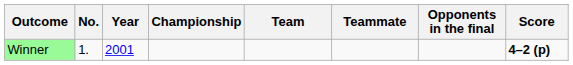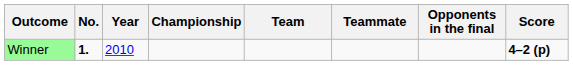 <table class="sortable wikitable">
 <tr>
 <th style="width:80px;">Outcome</th>
 <th style="width:20px;">No.</th>
 <th style="width:50px;">Year</th>
 <th style="width:100px;">Championship</th>
 <th style="width:100px;">Team</th>
 <th style="width:100px;">Teammate</th>
 <th style="width:100px;">Opponents in the final</th>
 <th style="width:70px;">Score</th>
 </tr>
 <tr style=>
 <td style="background:#98FB98">Winner</td>
-<td>1.</td>
-<td><a href='#'>2001</a></td>
+<td><strong>1.</strong></td>
+<td><a href='#'>2010</a></td>
 <td></td>
 <td></td>
 <td></td>
 <td></td>
 <td><strong>4–2 (p)</strong></td>
 </tr>
 </table>
